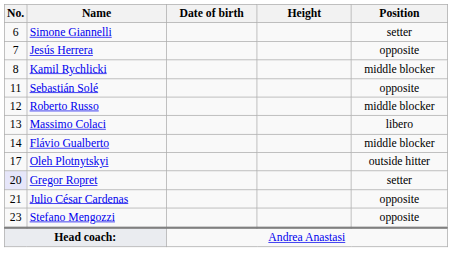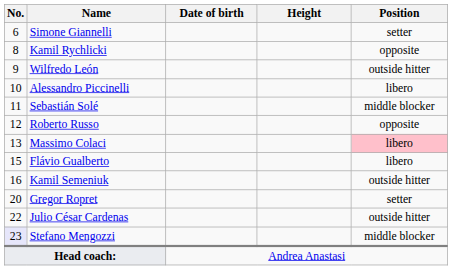 <table class="wikitable sortable" style="font-size:100%; text-align:center">
 <tr>
 <th>No.</th>
 <th style="width:15em">Name</th>
 <th style="width:10em">Date of birth</th>
 <th style="width:10em">Height</th>
 <th style="width:10em">Position</th>
 </tr>
 <tr>
 <td>6</td>
 <td align=left> <a href='#'>Simone Giannelli</a></td>
 <td align=right></td>
 <td></td>
 <td>setter</td>
 </tr>
 <tr>
-<td>7</td>
-<td align=left> <a href='#'>Jesús Herrera</a></td>
+<td>8</td>
+<td align=left> <a href='#'>Kamil Rychlicki</a></td>
 <td align=right></td>
 <td></td>
 <td>opposite</td>
 </tr>
 <tr>
-<td>8</td>
-<td align=left> <a href='#'>Kamil Rychlicki</a></td>
+<td>9</td>
+<td align=left> <a href='#'>Wilfredo León</a></td>
 <td align=right></td>
 <td></td>
-<td>middle blocker</td>
+<td>outside hitter</td>
+</tr>
+<tr>
+<td>10</td>
+<td align=left> <a href='#'>Alessandro Piccinelli</a></td>
+<td align=right></td>
+<td></td>
+<td>libero</td>
 </tr>
 <tr>
 <td>11</td>
 <td align=left> <a href='#'>Sebastián Solé</a></td>
 <td align=right></td>
 <td></td>
-<td>opposite</td>
+<td>middle blocker</td>
 </tr>
 <tr>
 <td>12</td>
 <td align=left> <a href='#'>Roberto Russo</a></td>
 <td align=right></td>
 <td></td>
-<td>middle blocker</td>
+<td>opposite</td>
 </tr>
 <tr>
 <td>13</td>
 <td align=left> <a href='#'>Massimo Colaci</a></td>
 <td align=right></td>
 <td></td>
+<td style="background: pink;">libero</td>
+</tr>
+<tr>
+<td>15</td>
+<td align=left> <a href='#'>Flávio Gualberto</a></td>
+<td align=right></td>
+<td></td>
 <td>libero</td>
 </tr>
 <tr>
-<td>14</td>
-<td align=left> <a href='#'>Flávio Gualberto</a></td>
-<td align=right></td>
-<td></td>
-<td>middle blocker</td>
-</tr>
-<tr>
-<td>17</td>
-<td align=left> <a href='#'>Oleh Plotnytskyi</a></td>
+<td>16</td>
+<td align=left> <a href='#'>Kamil Semeniuk</a></td>
 <td align=right></td>
 <td></td>
 <td>outside hitter</td>
 </tr>
 <tr>
-<td style="background: lavender;">20</td>
+<td>20</td>
 <td align=left> <a href='#'>Gregor Ropret</a></td>
 <td align=right></td>
 <td></td>
 <td>setter</td>
 </tr>
 <tr>
-<td>21</td>
+<td>22</td>
 <td align=left> <a href='#'>Julio César Cardenas</a></td>
 <td align=right></td>
 <td></td>
-<td>opposite</td>
+<td>outside hitter</td>
 </tr>
 <tr>
-<td>23</td>
+<td style="background: lavender;">23</td>
 <td align=left> <a href='#'>Stefano Mengozzi</a></td>
 <td align=right></td>
 <td></td>
-<td>opposite</td>
+<td>middle blocker</td>
 </tr>
 <tr style="border-top: 3px solid grey">
 <td colspan=2 style="background:#EAECF0"><strong>Head coach:</strong></td>
 <td colspan=3> <a href='#'>Andrea Anastasi</a></td>
 </tr>
 </table>
